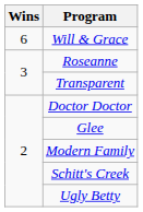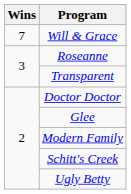 <table class="wikitable" style="text-align:center;">
 <tr>
 <th scope="col" width="3">Wins</th>
 <th scope="col">Program</th>
 </tr>
 <tr>
-<td>6</td>
+<td>7</td>
 <td><em><a href='#'>Will & Grace</a></em></td>
 </tr>
 <tr>
 <td rowspan=2>3</td>
 <td><em><a href='#'>Roseanne</a></em></td>
 </tr>
 <tr>
 <td><em><a href='#'>Transparent</a></em></td>
 </tr>
 <tr>
 <td rowspan=5>2</td>
 <td><em><a href='#'>Doctor Doctor</a></em></td>
 </tr>
 <tr>
 <td><em><a href='#'>Glee</a></em></td>
 </tr>
 <tr>
 <td><em><a href='#'>Modern Family</a></em></td>
 </tr>
 <tr>
 <td><em><a href='#'>Schitt's Creek</a></em></td>
 </tr>
 <tr>
 <td><em><a href='#'>Ugly Betty</a></em></td>
 </tr>
 </table>
